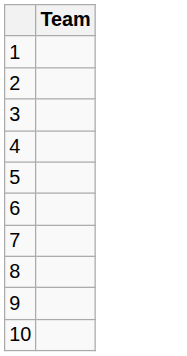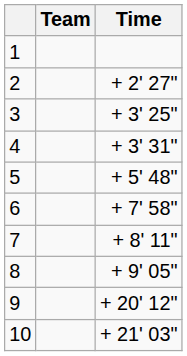 <table class="wikitable">
 <tr>
 <th></th>
 <th>Team</th>
+<th>Time</th>
 </tr>
 <tr>
 <td>1</td>
 <td></td>
+<td align=right></td>
 </tr>
 <tr>
 <td>2</td>
 <td></td>
+<td align=right>+ 2' 27"</td>
 </tr>
 <tr>
 <td>3</td>
 <td></td>
+<td align=right>+ 3' 25"</td>
 </tr>
 <tr>
 <td>4</td>
 <td></td>
+<td align=right>+ 3' 31"</td>
 </tr>
 <tr>
 <td>5</td>
 <td></td>
+<td align=right>+ 5' 48"</td>
 </tr>
 <tr>
 <td>6</td>
 <td></td>
+<td align=right>+ 7' 58"</td>
 </tr>
 <tr>
 <td>7</td>
 <td></td>
+<td align=right>+ 8' 11"</td>
 </tr>
 <tr>
 <td>8</td>
 <td></td>
+<td align=right>+ 9' 05"</td>
 </tr>
 <tr>
 <td>9</td>
 <td></td>
+<td align=right>+ 20' 12"</td>
 </tr>
 <tr>
 <td>10</td>
 <td></td>
+<td align=right>+ 21' 03"</td>
 </tr>
 </table>
